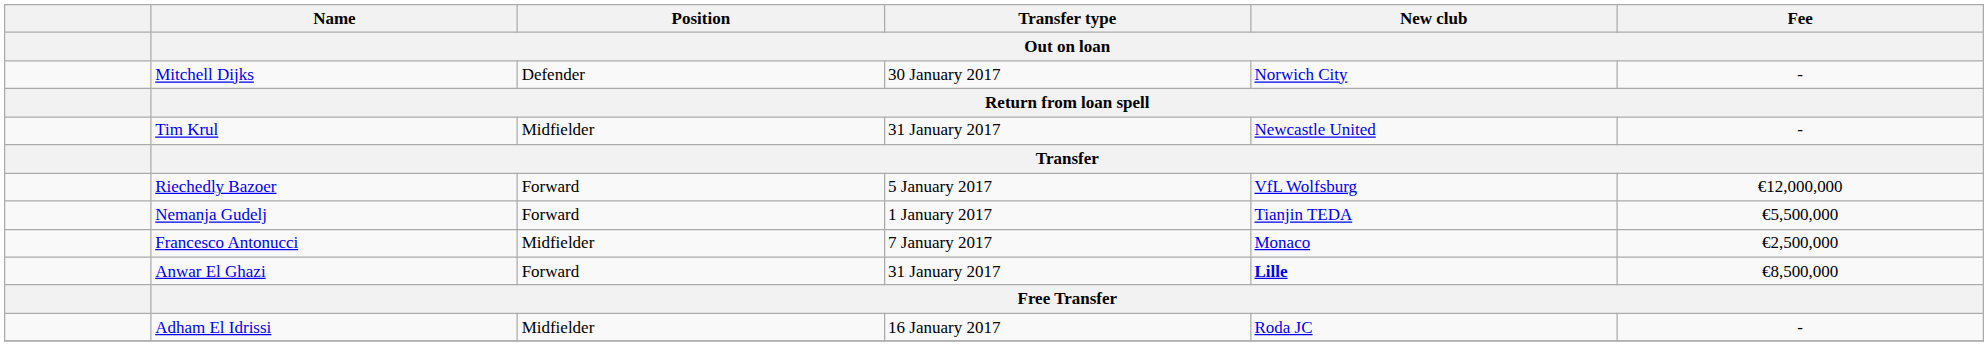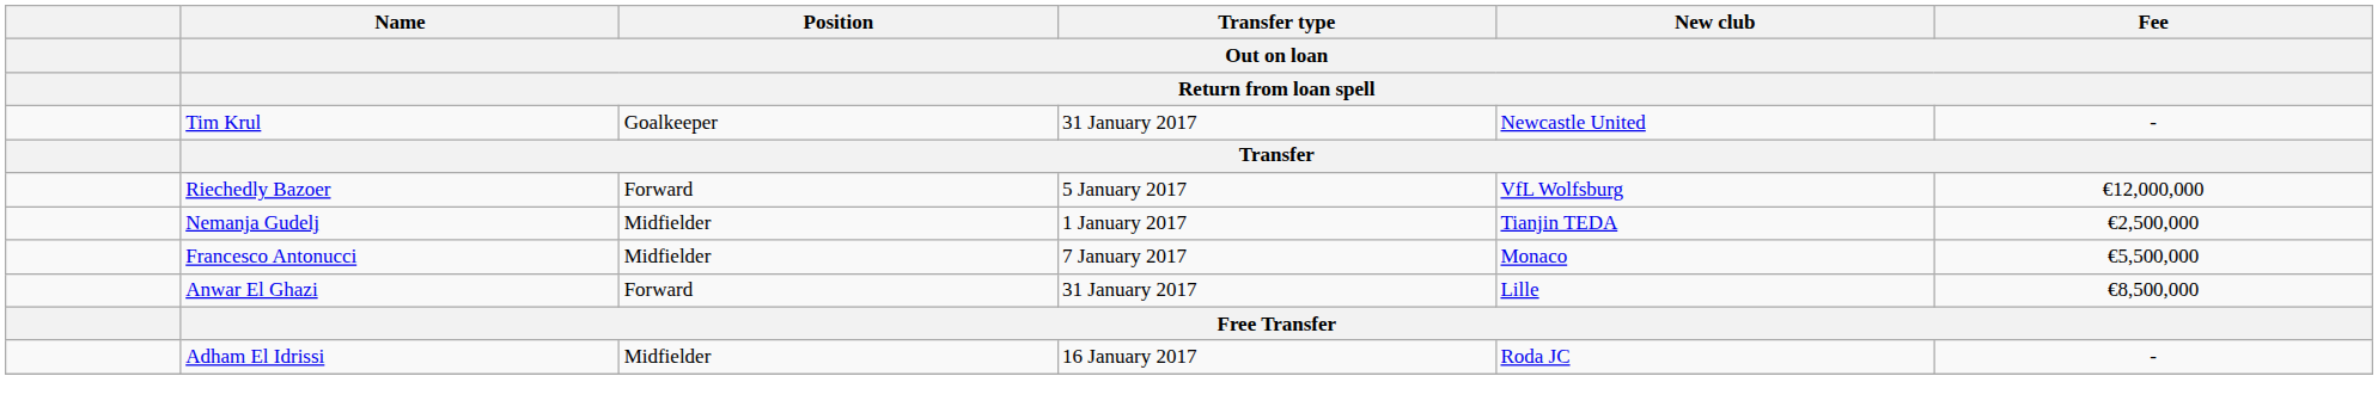 <table class="wikitable" style="width:100%; font-size:85%;">
 <tr>
 <th width="2%"></th>
 <th width="5%">Name</th>
 <th width="5%">Position</th>
 <th width="5%">Transfer type</th>
 <th width="5%">New club</th>
 <th width="5%">Fee</th>
 </tr>
 <tr>
 <th></th>
 <th colspan="5" align="center">Out on loan</th>
 </tr>
 <tr>
-<td align=center></td>
-<td align=left> <a href='#'>Mitchell Dijks</a></td>
-<td align=left>Defender</td>
-<td align=left>30 January 2017</td>
-<td align=left> <a href='#'>Norwich City</a></td>
-<td align=center>-</td>
-</tr>
-<tr>
 <th></th>
 <th colspan="5" align="center">Return from loan spell</th>
 </tr>
 <tr>
 <td align=center></td>
 <td align=left> <a href='#'>Tim Krul</a></td>
-<td align=left>Midfielder</td>
+<td align=left>Goalkeeper</td>
 <td align=left>31 January 2017</td>
 <td align=left> <a href='#'>Newcastle United</a></td>
 <td align=center>-</td>
 </tr>
 <tr>
 <th></th>
 <th colspan="5" align="center">Transfer</th>
 </tr>
 <tr>
 <td align=center></td>
 <td align=left> <a href='#'>Riechedly Bazoer</a></td>
 <td align=left>Forward</td>
 <td align=left>5 January 2017</td>
 <td align=left> <a href='#'>VfL Wolfsburg</a></td>
 <td align=center>€12,000,000</td>
 </tr>
 <tr>
 <td align=center></td>
 <td align=left> <a href='#'>Nemanja Gudelj</a></td>
-<td align=left>Forward</td>
+<td align=left>Midfielder</td>
 <td align=left>1 January 2017</td>
 <td align=left> <a href='#'>Tianjin TEDA</a></td>
-<td align=center>€5,500,000</td>
+<td align=center>€2,500,000</td>
 </tr>
 <tr>
 <td align=center></td>
 <td align=left> <a href='#'>Francesco Antonucci</a></td>
 <td align=left>Midfielder</td>
 <td align=left>7 January 2017</td>
 <td align=left> <a href='#'>Monaco</a></td>
-<td align=center>€2,500,000</td>
+<td align=center>€5,500,000</td>
 </tr>
 <tr>
 <td align=center></td>
 <td align=left> <a href='#'>Anwar El Ghazi</a></td>
 <td align=left>Forward</td>
 <td align=left>31 January 2017</td>
-<td align=left><strong> <a href='#'>Lille</a></strong></td>
+<td align=left> <a href='#'>Lille</a></td>
 <td align=center>€8,500,000</td>
 </tr>
 <tr>
 <th></th>
 <th colspan="5" align="center">Free Transfer</th>
 </tr>
 <tr>
 <td align=center></td>
 <td align=left> <a href='#'>Adham El Idrissi</a></td>
 <td align=left>Midfielder</td>
 <td align=left>16 January 2017</td>
 <td align=left> <a href='#'>Roda JC</a></td>
 <td align=center>-</td>
 </tr>
 <tr>
 </tr>
 </table>
